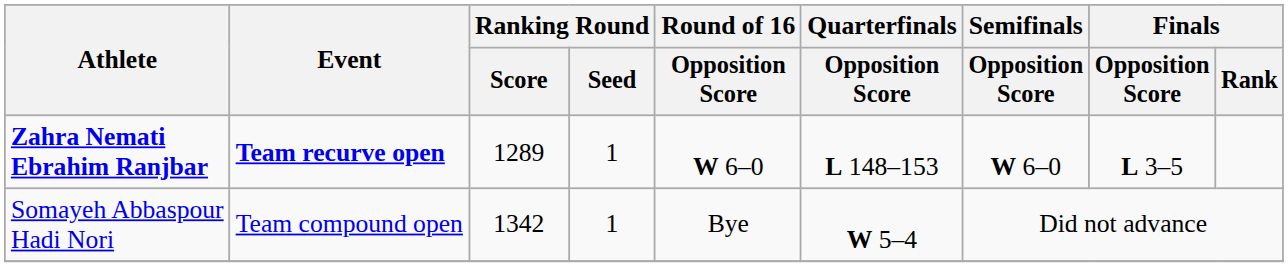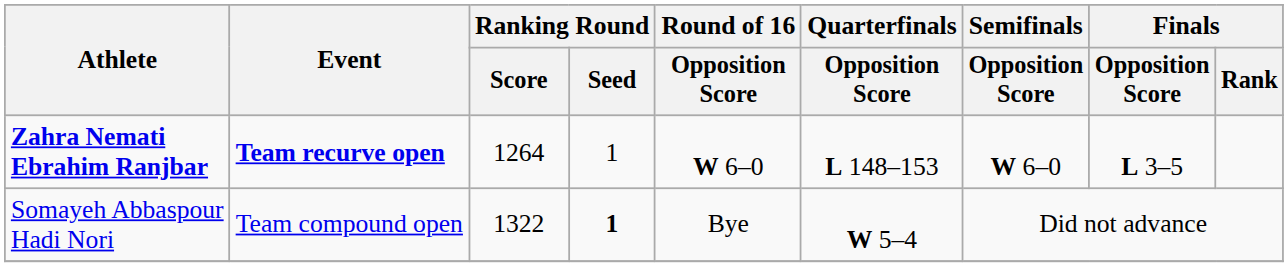 <table class="wikitable" style="font-size:90%">
 <tr>
 <th rowspan="2">Athlete</th>
 <th rowspan="2">Event</th>
 <th colspan="2">Ranking Round</th>
 <th>Round of 16</th>
 <th>Quarterfinals</th>
 <th>Semifinals</th>
 <th colspan="2">Finals</th>
 </tr>
 <tr>
 <th style="font-size:95%">Score</th>
 <th style="font-size:95%">Seed</th>
 <th style="font-size:95%">Opposition<br>Score</th>
 <th style="font-size:95%">Opposition<br>Score</th>
 <th style="font-size:95%">Opposition<br>Score</th>
 <th style="font-size:95%">Opposition<br>Score</th>
 <th style="font-size:95%">Rank</th>
 </tr>
 <tr>
 <td><strong><a href='#'>Zahra Nemati</a><br><a href='#'>Ebrahim Ranjbar</a></strong></td>
 <td><strong><a href='#'>Team recurve open</a></strong></td>
-<td align=center>1289</td>
+<td align=center>1264</td>
 <td align=center>1</td>
 <td align=center><br><strong>W</strong> 6–0</td>
 <td align=center><br><strong>L</strong> 148–153</td>
 <td align=center><br><strong>W</strong> 6–0</td>
 <td align=center><br><strong>L</strong> 3–5</td>
 <td align=center></td>
 </tr>
 <tr>
 <td align=left><a href='#'>Somayeh Abbaspour</a><br><a href='#'>Hadi Nori</a></td>
 <td align=left><a href='#'>Team compound open</a></td>
-<td align=center>1342</td>
-<td align=center>1</td>
+<td align=center>1322</td>
+<td align=center><strong>1</strong></td>
 <td align=center>Bye</td>
 <td align=center><br><strong>W</strong> 5–4</td>
 <td align=center colspan="3">Did not advance</td>
 </tr>
 <tr>
 </tr>
 </table>
